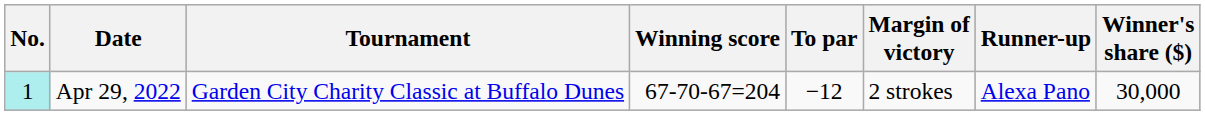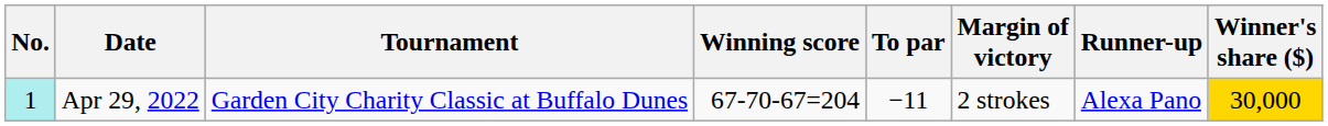 <table class="wikitable" style="font-size:95%;">
 <tr>
 <th>No.</th>
 <th>Date</th>
 <th>Tournament</th>
 <th>Winning score</th>
 <th>To par</th>
 <th>Margin of<br>victory</th>
 <th>Runner-up</th>
 <th>Winner's<br>share ($)</th>
 </tr>
 <tr>
 <td align=center style="background: paleturquoise;">1</td>
 <td align=right>Apr 29, <a href='#'>2022</a></td>
 <td><a href='#'>Garden City Charity Classic at Buffalo Dunes</a></td>
 <td align=right>67-70-67=204</td>
-<td align=center>−12</td>
+<td align=center>−11</td>
 <td>2 strokes</td>
 <td> <a href='#'>Alexa Pano</a></td>
-<td align=center>30,000</td>
+<td align=center style="background: gold;">30,000</td>
 </tr>
 </table>
